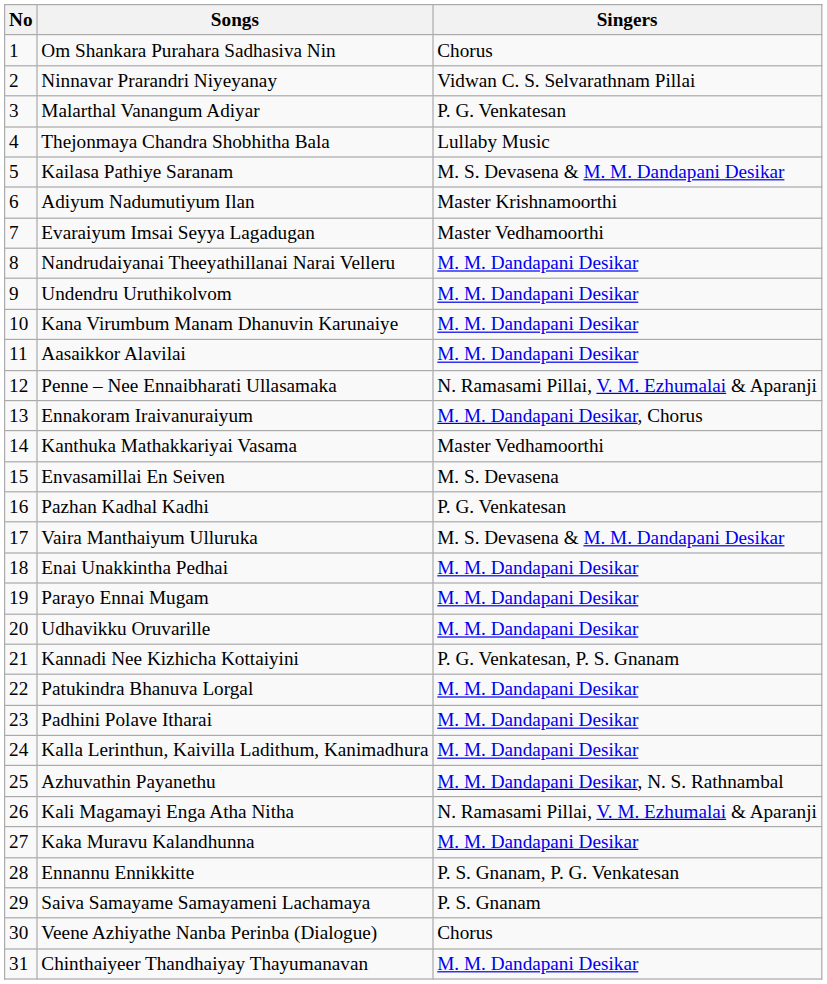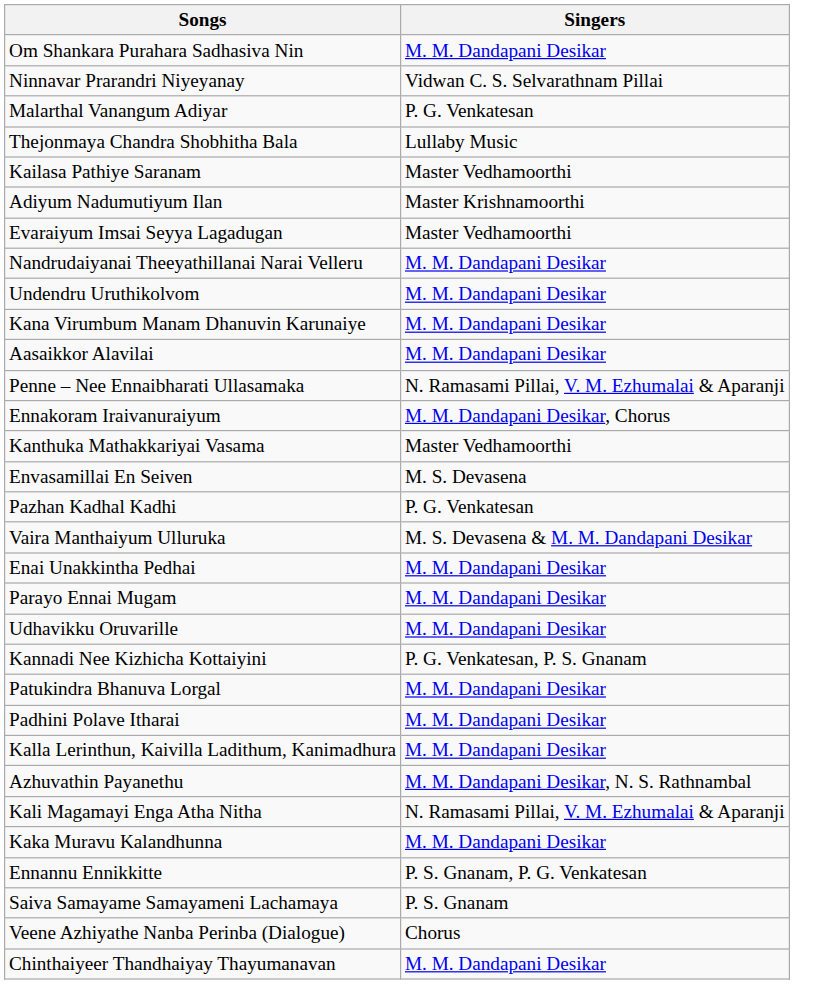 <table class="wikitable">
 <tr>
-<th>No</th>
 <th>Songs</th>
 <th>Singers</th>
 </tr>
 <tr>
-<td>1</td>
 <td>Om Shankara Purahara Sadhasiva Nin</td>
-<td>Chorus</td>
+<td><a href='#'>M. M. Dandapani Desikar</a></td>
 </tr>
 <tr>
-<td>2</td>
 <td>Ninnavar Prarandri Niyeyanay </td>
 <td>Vidwan C. S. Selvarathnam Pillai</td>
 </tr>
 <tr>
-<td>3</td>
 <td>Malarthal Vanangum Adiyar</td>
 <td>P. G. Venkatesan</td>
 </tr>
 <tr>
-<td>4</td>
 <td>Thejonmaya Chandra Shobhitha Bala</td>
 <td>Lullaby Music</td>
 </tr>
 <tr>
-<td>5</td>
 <td>Kailasa Pathiye Saranam</td>
-<td>M. S. Devasena & <a href='#'>M. M. Dandapani Desikar</a></td>
+<td>Master Vedhamoorthi</td>
 </tr>
 <tr>
-<td>6</td>
 <td>Adiyum Nadumutiyum Ilan</td>
 <td>Master Krishnamoorthi</td>
 </tr>
 <tr>
-<td>7</td>
 <td>Evaraiyum Imsai Seyya Lagadugan</td>
 <td>Master Vedhamoorthi</td>
 </tr>
 <tr>
-<td>8</td>
 <td>Nandrudaiyanai Theeyathillanai Narai Velleru</td>
 <td><a href='#'>M. M. Dandapani Desikar</a></td>
 </tr>
 <tr>
-<td>9</td>
 <td>Undendru Uruthikolvom</td>
 <td><a href='#'>M. M. Dandapani Desikar</a></td>
 </tr>
 <tr>
-<td>10</td>
 <td>Kana Virumbum Manam Dhanuvin Karunaiye</td>
 <td><a href='#'>M. M. Dandapani Desikar</a></td>
 </tr>
 <tr>
-<td>11</td>
 <td>Aasaikkor Alavilai</td>
 <td><a href='#'>M. M. Dandapani Desikar</a></td>
 </tr>
 <tr>
-<td>12</td>
 <td>Penne – Nee Ennaibharati Ullasamaka</td>
 <td>N. Ramasami Pillai, <a href='#'>V. M. Ezhumalai</a> & Aparanji</td>
 </tr>
 <tr>
-<td>13</td>
 <td>Ennakoram Iraivanuraiyum</td>
 <td><a href='#'>M. M. Dandapani Desikar</a>, Chorus</td>
 </tr>
 <tr>
-<td>14</td>
 <td>Kanthuka Mathakkariyai Vasama</td>
 <td>Master Vedhamoorthi</td>
 </tr>
 <tr>
-<td>15</td>
 <td>Envasamillai En Seiven</td>
 <td>M. S. Devasena</td>
 </tr>
 <tr>
-<td>16</td>
 <td>Pazhan Kadhal Kadhi</td>
 <td>P. G. Venkatesan</td>
 </tr>
 <tr>
-<td>17</td>
 <td>Vaira Manthaiyum Ulluruka</td>
 <td>M. S. Devasena & <a href='#'>M. M. Dandapani Desikar</a></td>
 </tr>
 <tr>
-<td>18</td>
 <td>Enai Unakkintha Pedhai</td>
 <td><a href='#'>M. M. Dandapani Desikar</a></td>
 </tr>
 <tr>
-<td>19</td>
 <td>Parayo Ennai Mugam</td>
 <td><a href='#'>M. M. Dandapani Desikar</a></td>
 </tr>
 <tr>
-<td>20</td>
 <td>Udhavikku Oruvarille</td>
 <td><a href='#'>M. M. Dandapani Desikar</a></td>
 </tr>
 <tr>
-<td>21</td>
 <td>Kannadi Nee Kizhicha Kottaiyini</td>
 <td>P. G. Venkatesan, P. S. Gnanam</td>
 </tr>
 <tr>
-<td>22</td>
 <td>Patukindra Bhanuva Lorgal</td>
 <td><a href='#'>M. M. Dandapani Desikar</a></td>
 </tr>
 <tr>
-<td>23</td>
 <td>Padhini Polave Itharai</td>
 <td><a href='#'>M. M. Dandapani Desikar</a></td>
 </tr>
 <tr>
-<td>24</td>
 <td>Kalla Lerinthun, Kaivilla Ladithum, Kanimadhura</td>
 <td><a href='#'>M. M. Dandapani Desikar</a></td>
 </tr>
 <tr>
-<td>25</td>
 <td>Azhuvathin Payanethu</td>
 <td><a href='#'>M. M. Dandapani Desikar</a>, N. S. Rathnambal</td>
 </tr>
 <tr>
-<td>26</td>
 <td>Kali Magamayi Enga Atha Nitha</td>
 <td>N. Ramasami Pillai, <a href='#'>V. M. Ezhumalai</a> & Aparanji</td>
 </tr>
 <tr>
-<td>27</td>
 <td>Kaka Muravu Kalandhunna</td>
 <td><a href='#'>M. M. Dandapani Desikar</a></td>
 </tr>
 <tr>
-<td>28</td>
 <td>Ennannu Ennikkitte</td>
 <td>P. S. Gnanam, P. G. Venkatesan</td>
 </tr>
 <tr>
-<td>29</td>
 <td>Saiva Samayame Samayameni Lachamaya</td>
 <td>P. S. Gnanam</td>
 </tr>
 <tr>
-<td>30</td>
 <td>Veene Azhiyathe Nanba Perinba (Dialogue)</td>
 <td>Chorus</td>
 </tr>
 <tr>
-<td>31</td>
 <td>Chinthaiyeer Thandhaiyay Thayumanavan</td>
 <td><a href='#'>M. M. Dandapani Desikar</a></td>
 </tr>
 </table>
